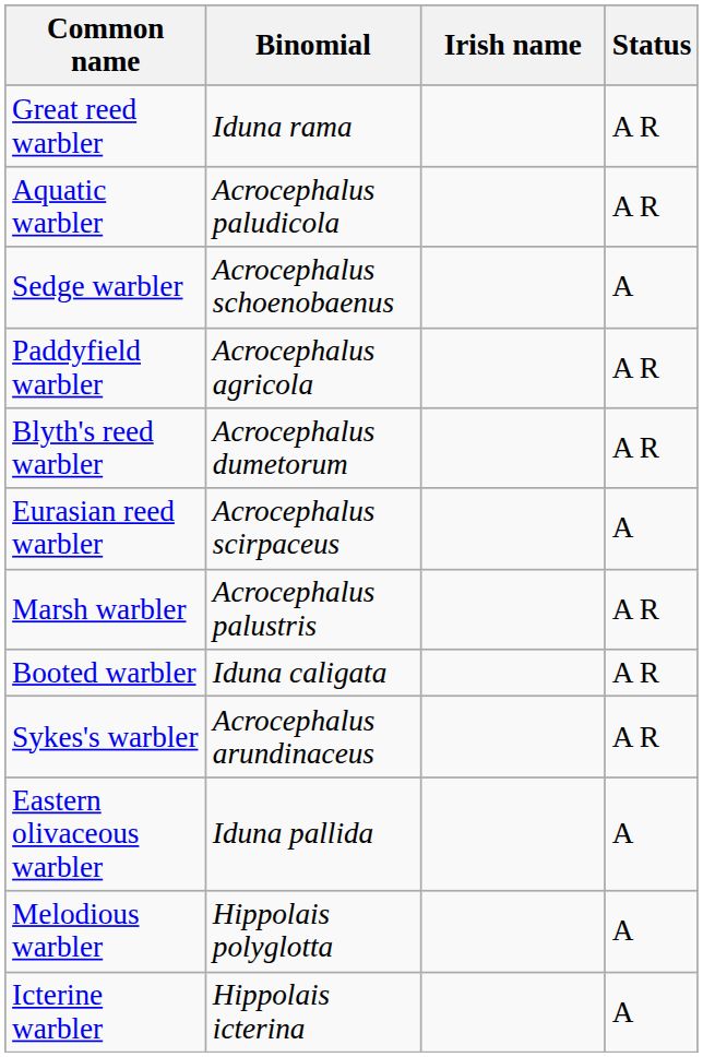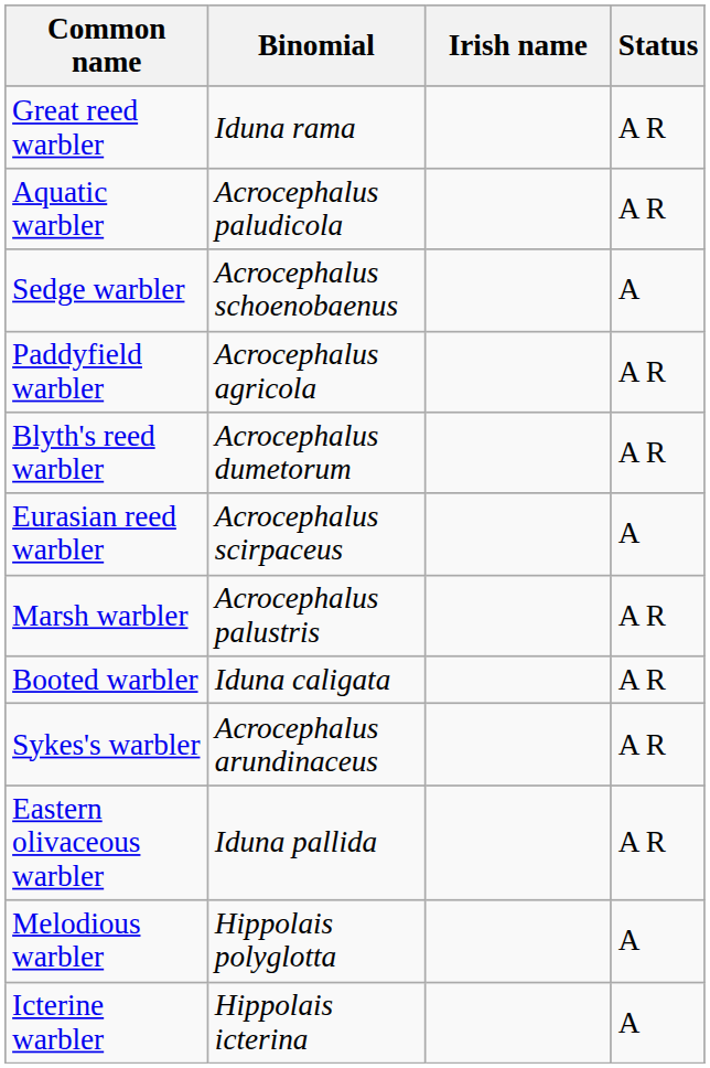 <table width=60% class="wikitable">
 <tr>
 <th width=32%>Common name</th>
 <th width=32%>Binomial</th>
 <th width=32%>Irish name</th>
 <th width=4%>Status</th>
 </tr>
 <tr>
 <td><a href='#'>Great reed warbler</a></td>
 <td><em>Iduna rama</em></td>
 <td></td>
 <td>A R</td>
 </tr>
 <tr>
 <td><a href='#'>Aquatic warbler</a></td>
 <td><em>Acrocephalus paludicola</em></td>
 <td></td>
 <td>A R</td>
 </tr>
 <tr>
 <td><a href='#'>Sedge warbler</a></td>
 <td><em>Acrocephalus schoenobaenus</em></td>
 <td></td>
 <td>A</td>
 </tr>
 <tr>
 <td><a href='#'>Paddyfield warbler</a></td>
 <td><em>Acrocephalus agricola</em></td>
 <td></td>
 <td>A R</td>
 </tr>
 <tr>
 <td><a href='#'>Blyth's reed warbler</a></td>
 <td><em>Acrocephalus dumetorum</em></td>
 <td></td>
 <td>A R</td>
 </tr>
 <tr>
 <td><a href='#'>Eurasian reed warbler</a></td>
 <td><em>Acrocephalus scirpaceus</em></td>
 <td></td>
 <td>A</td>
 </tr>
 <tr>
 <td><a href='#'>Marsh warbler</a></td>
 <td><em>Acrocephalus palustris</em></td>
 <td></td>
 <td>A R</td>
 </tr>
 <tr>
 <td><a href='#'>Booted warbler</a></td>
 <td><em>Iduna caligata</em></td>
 <td></td>
 <td>A R</td>
 </tr>
 <tr>
 <td><a href='#'>Sykes's warbler</a></td>
 <td><em>Acrocephalus arundinaceus</em></td>
 <td></td>
 <td>A R</td>
 </tr>
 <tr>
 <td><a href='#'>Eastern olivaceous warbler</a></td>
 <td><em>Iduna pallida</em></td>
 <td></td>
-<td>A</td>
+<td>A R</td>
 </tr>
 <tr>
 <td><a href='#'>Melodious warbler</a></td>
 <td><em>Hippolais polyglotta</em></td>
 <td></td>
 <td>A</td>
 </tr>
 <tr>
 <td><a href='#'>Icterine warbler</a></td>
 <td><em>Hippolais icterina</em></td>
 <td></td>
 <td>A</td>
 </tr>
 </table>
